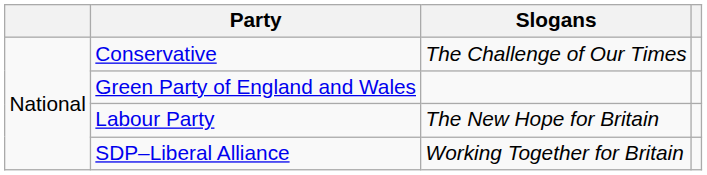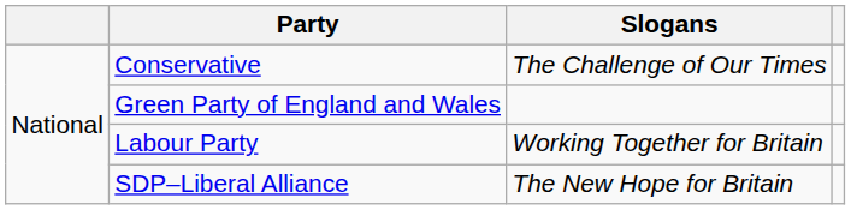 <table class="wikitable">
 <tr>
 <th></th>
 <th>Party</th>
 <th>Slogans</th>
 <th></th>
 </tr>
 <tr>
 <td rowspan="4">National</td>
 <td><a href='#'>Conservative</a></td>
 <td><em>The Challenge of Our Times</em></td>
 <td></td>
 </tr>
 <tr>
 <td><a href='#'>Green Party of England and Wales</a></td>
 <td></td>
 <td></td>
 </tr>
 <tr>
 <td><a href='#'>Labour Party</a></td>
-<td><em>The New Hope for Britain</em></td>
+<td><em>Working Together for Britain</em></td>
 <td></td>
 </tr>
 <tr>
 <td><a href='#'>SDP–Liberal Alliance</a></td>
-<td><em>Working Together for Britain</em></td>
+<td><em>The New Hope for Britain</em></td>
 <td></td>
 </tr>
 </table>
